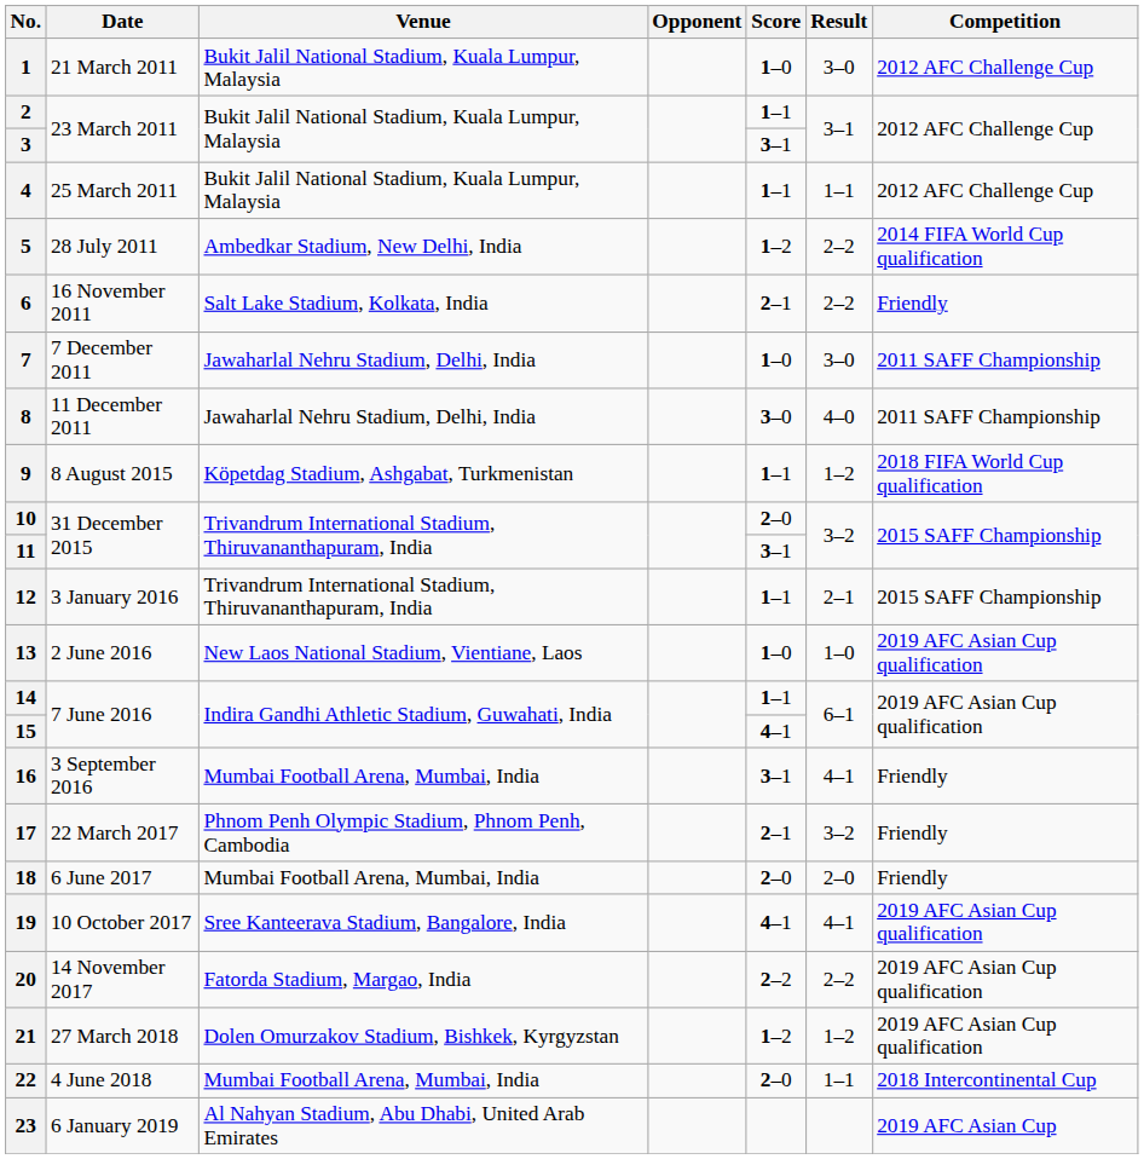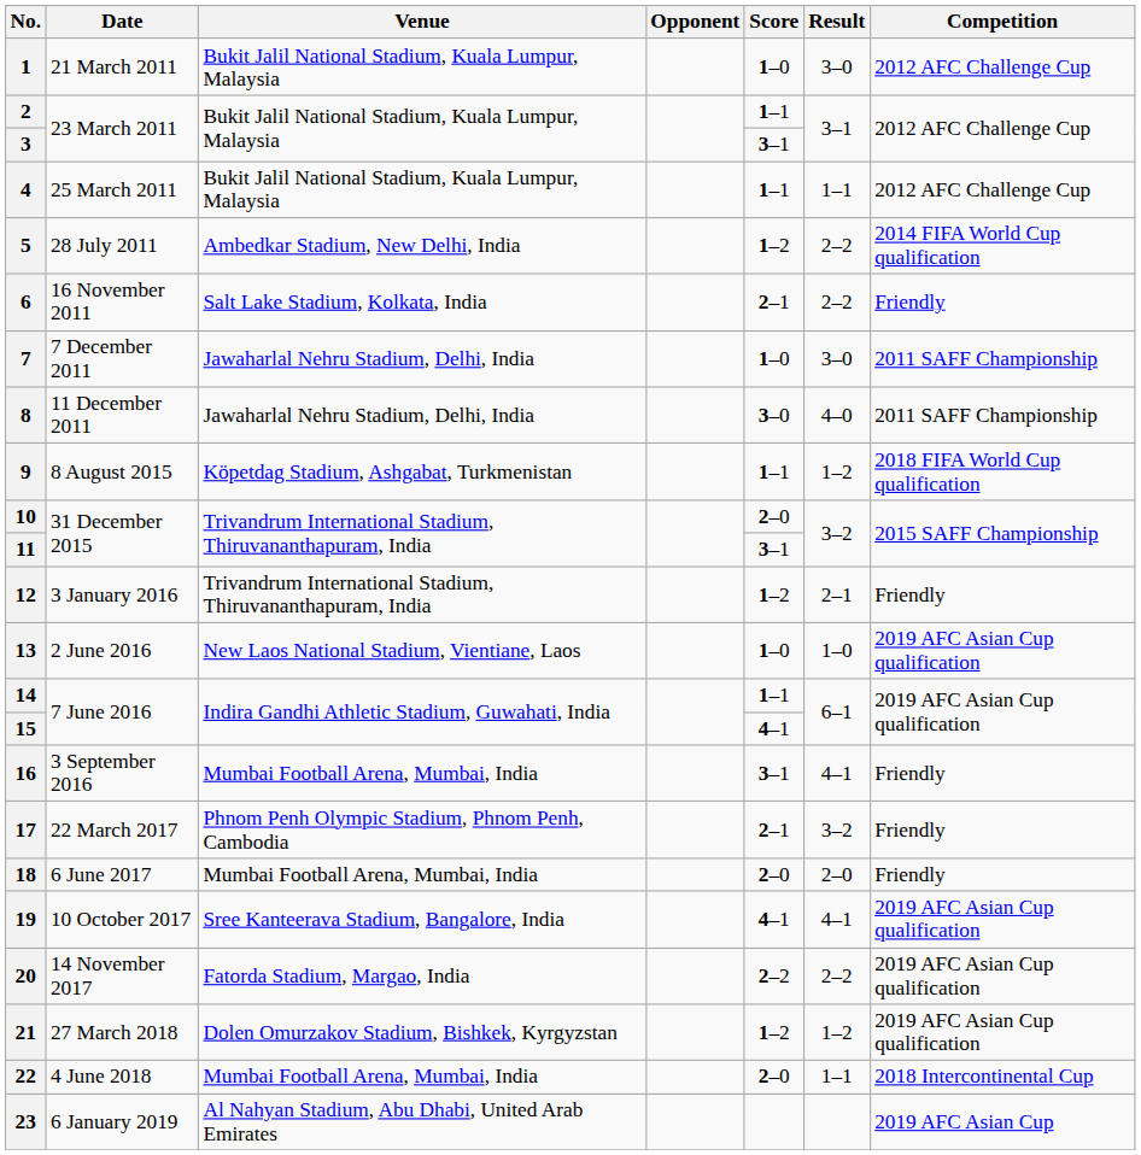 <table class="wikitable collapsible collapsed">
 <tr>
 <th scope=col>No.</th>
 <th scope=col data-sort-type=date>Date</th>
 <th scope=col>Venue</th>
 <th scope=col>Opponent</th>
 <th scope=col>Score</th>
 <th scope=col>Result</th>
 <th scope=col>Competition</th>
 </tr>
 <tr>
 <th scope=row>1</th>
 <td>21 March 2011</td>
 <td><a href='#'>Bukit Jalil National Stadium</a>, <a href='#'>Kuala Lumpur</a>, Malaysia</td>
 <td></td>
 <td align=center><strong>1</strong>–0</td>
 <td align=center>3–0</td>
 <td><a href='#'>2012 AFC Challenge Cup</a></td>
 </tr>
 <tr>
 <th scope=row>2</th>
 <td rowspan=2>23 March 2011</td>
 <td rowspan=2>Bukit Jalil National Stadium, Kuala Lumpur, Malaysia</td>
 <td rowspan=2></td>
 <td align=center><strong>1</strong>–1</td>
 <td rowspan=2 align=center>3–1</td>
 <td rowspan=2>2012 AFC Challenge Cup</td>
 </tr>
 <tr>
 <th scope=row>3</th>
 <td align=center><strong>3</strong>–1</td>
 </tr>
 <tr>
 <th scope=row>4</th>
 <td>25 March 2011</td>
 <td>Bukit Jalil National Stadium, Kuala Lumpur, Malaysia</td>
 <td></td>
 <td align=center><strong>1</strong>–1</td>
 <td align=center>1–1</td>
 <td>2012 AFC Challenge Cup</td>
 </tr>
 <tr>
 <th scope=row>5</th>
 <td>28 July 2011</td>
 <td><a href='#'>Ambedkar Stadium</a>, <a href='#'>New Delhi</a>, India</td>
 <td></td>
 <td align=center><strong>1</strong>–2</td>
 <td align=center>2–2</td>
 <td><a href='#'>2014 FIFA World Cup qualification</a></td>
 </tr>
 <tr>
 <th scope=row>6</th>
 <td>16 November 2011</td>
 <td><a href='#'>Salt Lake Stadium</a>, <a href='#'>Kolkata</a>, India</td>
 <td></td>
 <td align=center><strong>2</strong>–1</td>
 <td align=center>2–2</td>
 <td><a href='#'>Friendly</a></td>
 </tr>
 <tr>
 <th scope=row>7</th>
 <td>7 December 2011</td>
 <td><a href='#'>Jawaharlal Nehru Stadium</a>, <a href='#'>Delhi</a>, India</td>
 <td></td>
 <td align=center><strong>1</strong>–0</td>
 <td align=center>3–0</td>
 <td><a href='#'>2011 SAFF Championship</a></td>
 </tr>
 <tr>
 <th scope=row>8</th>
 <td>11 December 2011</td>
 <td>Jawaharlal Nehru Stadium, Delhi, India</td>
 <td></td>
 <td align=center><strong>3</strong>–0</td>
 <td align=center>4–0</td>
 <td>2011 SAFF Championship</td>
 </tr>
 <tr>
 <th scope=row>9</th>
 <td>8 August 2015</td>
 <td><a href='#'>Köpetdag Stadium</a>, <a href='#'>Ashgabat</a>, Turkmenistan</td>
 <td></td>
 <td align=center><strong>1</strong>–1</td>
 <td align=center>1–2</td>
 <td><a href='#'>2018 FIFA World Cup qualification</a></td>
 </tr>
 <tr>
 <th scope=row>10</th>
 <td rowspan=2>31 December 2015</td>
 <td rowspan=2><a href='#'>Trivandrum International Stadium</a>, <a href='#'>Thiruvananthapuram</a>, India</td>
 <td rowspan=2></td>
 <td align=center><strong>2</strong>–0</td>
 <td rowspan=2 align=center>3–2</td>
 <td rowspan=2><a href='#'>2015 SAFF Championship</a></td>
 </tr>
 <tr>
 <th scope=row>11</th>
 <td align=center><strong>3</strong>–1</td>
 </tr>
 <tr>
 <th scope=row>12</th>
 <td>3 January 2016</td>
 <td>Trivandrum International Stadium, Thiruvananthapuram, India</td>
 <td></td>
-<td align=center><strong>1</strong>–1</td>
+<td align=center><strong>1</strong>–2</td>
 <td align=center>2–1 </td>
-<td>2015 SAFF Championship</td>
+<td>Friendly</td>
 </tr>
 <tr>
 <th scope=row>13</th>
 <td>2 June 2016</td>
 <td><a href='#'>New Laos National Stadium</a>, <a href='#'>Vientiane</a>, Laos</td>
 <td></td>
 <td align=center><strong>1</strong>–0</td>
 <td align=center>1–0</td>
 <td><a href='#'>2019 AFC Asian Cup qualification</a></td>
 </tr>
 <tr>
 <th scope=row>14</th>
 <td rowspan=2>7 June 2016</td>
 <td rowspan=2><a href='#'>Indira Gandhi Athletic Stadium</a>, <a href='#'>Guwahati</a>, India</td>
 <td rowspan=2></td>
 <td align=center><strong>1</strong>–1</td>
 <td rowspan=2 align=center>6–1</td>
 <td rowspan=2>2019 AFC Asian Cup qualification</td>
 </tr>
 <tr>
 <th scope=row>15</th>
 <td align=center><strong>4</strong>–1</td>
 </tr>
 <tr>
 <th scope=row>16</th>
 <td>3 September 2016</td>
 <td><a href='#'>Mumbai Football Arena</a>, <a href='#'>Mumbai</a>, India</td>
 <td></td>
 <td align=center><strong>3</strong>–1</td>
 <td align=center>4–1</td>
 <td>Friendly</td>
 </tr>
 <tr>
 <th scope=row>17</th>
 <td>22 March 2017</td>
 <td><a href='#'>Phnom Penh Olympic Stadium</a>, <a href='#'>Phnom Penh</a>, Cambodia</td>
 <td></td>
 <td align=center><strong>2</strong>–1</td>
 <td align=center>3–2</td>
 <td>Friendly</td>
 </tr>
 <tr>
 <th scope=row>18</th>
 <td>6 June 2017</td>
 <td>Mumbai Football Arena, Mumbai, India</td>
 <td></td>
 <td align=center><strong>2</strong>–0</td>
 <td align=center>2–0</td>
 <td>Friendly</td>
 </tr>
 <tr>
 <th scope=row>19</th>
 <td>10 October 2017</td>
 <td><a href='#'>Sree Kanteerava Stadium</a>, <a href='#'>Bangalore</a>, India</td>
 <td></td>
 <td align=center><strong>4</strong>–1</td>
 <td align=center>4–1</td>
 <td><a href='#'>2019 AFC Asian Cup qualification</a></td>
 </tr>
 <tr>
 <th scope=row>20</th>
 <td>14 November 2017</td>
 <td><a href='#'>Fatorda Stadium</a>, <a href='#'>Margao</a>, India</td>
 <td></td>
 <td align=center><strong>2</strong>–2</td>
 <td align=center>2–2</td>
 <td>2019 AFC Asian Cup qualification</td>
 </tr>
 <tr>
 <th scope=row>21</th>
 <td>27 March 2018</td>
 <td><a href='#'>Dolen Omurzakov Stadium</a>, <a href='#'>Bishkek</a>, Kyrgyzstan</td>
 <td></td>
 <td align=center><strong>1</strong>–2</td>
 <td align=center>1–2</td>
 <td>2019 AFC Asian Cup qualification</td>
 </tr>
 <tr>
 <th scope=row>22</th>
 <td>4 June 2018</td>
 <td><a href='#'>Mumbai Football Arena</a>, <a href='#'>Mumbai</a>, India</td>
 <td></td>
 <td align=center><strong>2</strong>–0</td>
 <td align=center>1–1</td>
 <td><a href='#'>2018 Intercontinental Cup</a></td>
 </tr>
 <tr>
 <th scope=row>23</th>
 <td 66.>6 January 2019</td>
 <td><a href='#'>Al Nahyan Stadium</a>, <a href='#'>Abu Dhabi</a>, United Arab Emirates</td>
 <td></td>
 <td></td>
 <td></td>
 <td><a href='#'>2019 AFC Asian Cup</a></td>
 </tr>
 </table>
